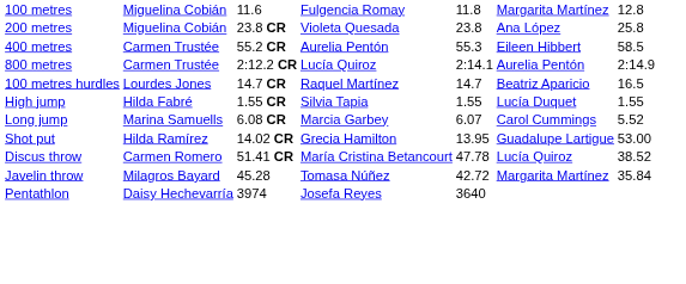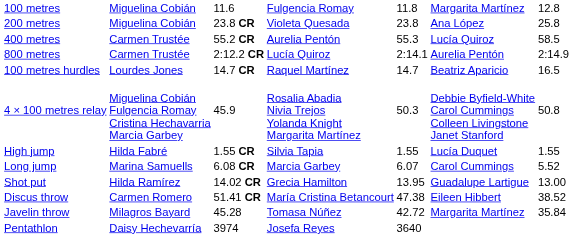 <table>
 <tr>
 <td><a href='#'>100 metres</a></td>
 <td><a href='#'>Miguelina Cobián</a><br> </td>
 <td>11.6</td>
 <td><a href='#'>Fulgencia Romay</a><br> </td>
 <td>11.8</td>
 <td><a href='#'>Margarita Martínez</a><br> </td>
 <td>12.8</td>
 </tr>
 <tr>
 <td><a href='#'>200 metres</a></td>
 <td><a href='#'>Miguelina Cobián</a><br> </td>
 <td>23.8 <strong>CR</strong></td>
 <td><a href='#'>Violeta Quesada</a><br> </td>
 <td>23.8</td>
 <td><a href='#'>Ana López</a><br> </td>
 <td>25.8</td>
 </tr>
 <tr>
 <td><a href='#'>400 metres</a></td>
 <td><a href='#'>Carmen Trustée</a><br> </td>
 <td>55.2 <strong>CR</strong></td>
 <td><a href='#'>Aurelia Pentón</a><br> </td>
 <td>55.3</td>
-<td><a href='#'>Eileen Hibbert</a><br> </td>
+<td><a href='#'>Lucía Quiroz</a><br> </td>
 <td>58.5</td>
 </tr>
 <tr>
 <td><a href='#'>800 metres</a></td>
 <td><a href='#'>Carmen Trustée</a><br> </td>
 <td>2:12.2 <strong>CR</strong></td>
 <td><a href='#'>Lucía Quiroz</a><br> </td>
 <td>2:14.1</td>
 <td><a href='#'>Aurelia Pentón</a><br> </td>
 <td>2:14.9</td>
 </tr>
 <tr>
 <td><a href='#'>100 metres hurdles</a></td>
 <td><a href='#'>Lourdes Jones</a><br> </td>
 <td>14.7 <strong>CR</strong></td>
 <td><a href='#'>Raquel Martínez</a><br> </td>
 <td>14.7</td>
 <td><a href='#'>Beatriz Aparicio</a><br> </td>
 <td>16.5</td>
+</tr>
+<tr>
+<td><a href='#'>4 × 100 metres relay</a></td>
+<td><br><a href='#'>Miguelina Cobián</a><br><a href='#'>Fulgencia Romay</a><br><a href='#'>Cristina Hechavarria</a><br><a href='#'>Marcia Garbey</a></td>
+<td>45.9</td>
+<td><br><a href='#'>Rosalia Abadia</a><br><a href='#'>Nivia Trejos</a><br><a href='#'>Yolanda Knight</a><br><a href='#'>Margarita Martínez</a></td>
+<td>50.3</td>
+<td><br><a href='#'>Debbie Byfield-White</a><br><a href='#'>Carol Cummings</a><br><a href='#'>Colleen Livingstone</a><br><a href='#'>Janet Stanford</a></td>
+<td>50.8</td>
 </tr>
 <tr>
 <td><a href='#'>High jump</a></td>
 <td><a href='#'>Hilda Fabré</a><br> </td>
 <td>1.55 <strong>CR</strong></td>
 <td><a href='#'>Silvia Tapia</a><br> </td>
 <td>1.55</td>
 <td><a href='#'>Lucía Duquet</a><br> </td>
 <td>1.55</td>
 </tr>
 <tr>
 <td><a href='#'>Long jump</a></td>
 <td><a href='#'>Marina Samuells</a><br> </td>
 <td>6.08 <strong>CR</strong></td>
 <td><a href='#'>Marcia Garbey</a><br> </td>
 <td>6.07</td>
 <td><a href='#'>Carol Cummings</a><br> </td>
 <td>5.52</td>
 </tr>
 <tr>
 <td><a href='#'>Shot put</a></td>
 <td><a href='#'>Hilda Ramírez</a><br> </td>
 <td>14.02 <strong>CR</strong></td>
 <td><a href='#'>Grecia Hamilton</a><br> </td>
 <td>13.95</td>
 <td><a href='#'>Guadalupe Lartigue</a><br> </td>
-<td>53.00</td>
+<td>13.00</td>
 </tr>
 <tr>
 <td><a href='#'>Discus throw</a></td>
 <td><a href='#'>Carmen Romero</a><br> </td>
 <td>51.41 <strong>CR</strong></td>
 <td><a href='#'>María Cristina Betancourt</a><br> </td>
-<td>47.78</td>
-<td><a href='#'>Lucía Quiroz</a><br> </td>
+<td>47.38</td>
+<td><a href='#'>Eileen Hibbert</a><br> </td>
 <td>38.52</td>
 </tr>
 <tr>
 <td><a href='#'>Javelin throw</a></td>
 <td><a href='#'>Milagros Bayard</a><br> </td>
 <td>45.28</td>
 <td><a href='#'>Tomasa Núñez</a><br> </td>
 <td>42.72</td>
 <td><a href='#'>Margarita Martínez</a><br> </td>
 <td>35.84</td>
 </tr>
 <tr>
 <td><a href='#'>Pentathlon</a></td>
 <td><a href='#'>Daisy Hechevarría</a><br> </td>
 <td>3974</td>
 <td><a href='#'>Josefa Reyes</a><br> </td>
 <td>3640</td>
 <td></td>
 <td></td>
 </tr>
 </table>
